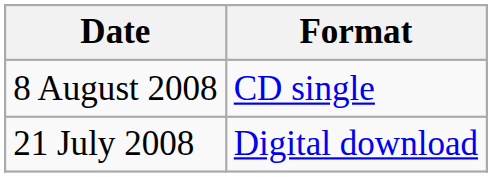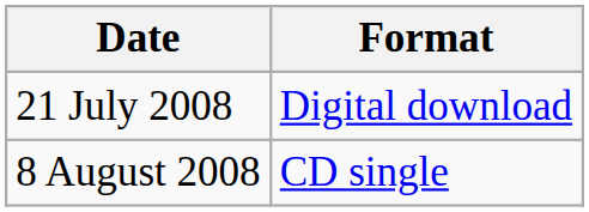 <table class="wikitable" border="1">
 <tr>
 <th>Date</th>
 <th>Format</th>
 </tr>
 <tr>
+<td>21 July 2008</td>
+<td><a href='#'>Digital download</a></td>
+</tr>
+<tr>
 <td>8 August 2008</td>
 <td><a href='#'>CD single</a></td>
 </tr>
-<tr>
-<td>21 July 2008</td>
-<td><a href='#'>Digital download</a></td>
-</tr>
 </table>
